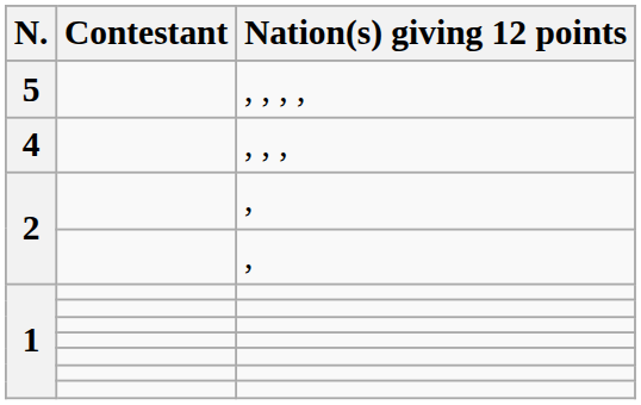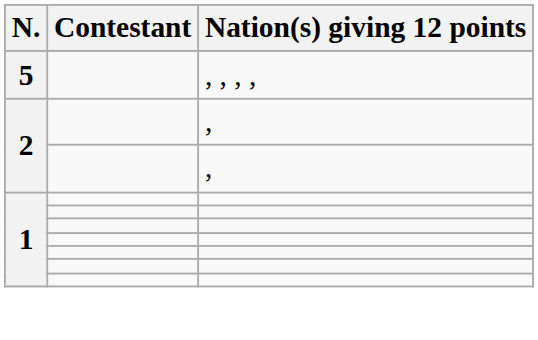 <table class="wikitable plainrowheaders">
 <tr>
 <th scope="col">N.</th>
 <th scope="col">Contestant</th>
 <th scope="col">Nation(s) giving 12 points</th>
 </tr>
 <tr>
 <th scope="row">5</th>
 <td></td>
 <td>, , , , </td>
-</tr>
-<tr>
-<th scope="row">4</th>
-<td></td>
-<td>, , , </td>
 </tr>
 <tr>
 <th scope="row" rowspan="2">2</th>
 <td></td>
 <td>, </td>
 </tr>
 <tr>
 <td></td>
 <td>, </td>
 </tr>
 <tr>
 <th scope="row" rowspan="7">1</th>
 <td></td>
 <td></td>
 </tr>
 <tr>
 <td></td>
 <td></td>
 </tr>
 <tr>
 <td></td>
 <td></td>
 </tr>
 <tr>
 <td></td>
 <td></td>
 </tr>
 <tr>
 <td></td>
 <td></td>
 </tr>
 <tr>
 <td></td>
 <td></td>
 </tr>
 <tr>
 <td></td>
 <td></td>
 </tr>
 </table>
